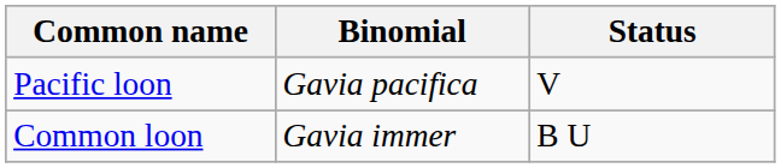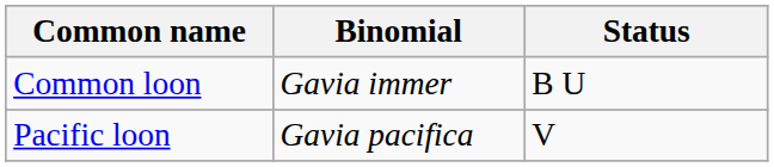 <table width=60% class="wikitable">
 <tr>
 <th width=35%>Common name</th>
 <th width=33%>Binomial</th>
 <th width=32%>Status</th>
 </tr>
 <tr>
+<td><a href='#'>Common loon</a></td>
+<td><em>Gavia immer</em></td>
+<td>B U</td>
+</tr>
+<tr>
 <td><a href='#'>Pacific loon</a></td>
 <td><em>Gavia pacifica</em></td>
 <td>V</td>
 </tr>
-<tr>
-<td><a href='#'>Common loon</a></td>
-<td><em>Gavia immer</em></td>
-<td>B U</td>
-</tr>
 </table>
